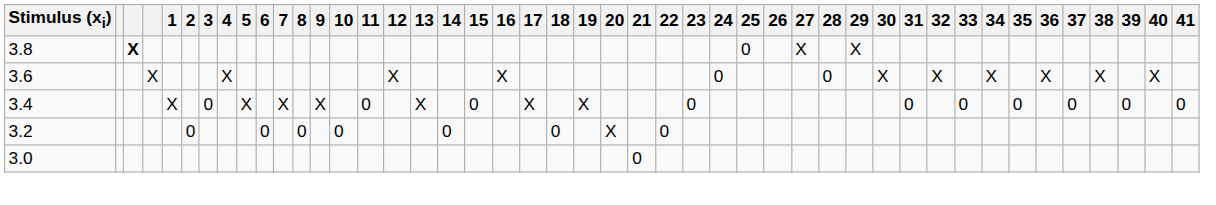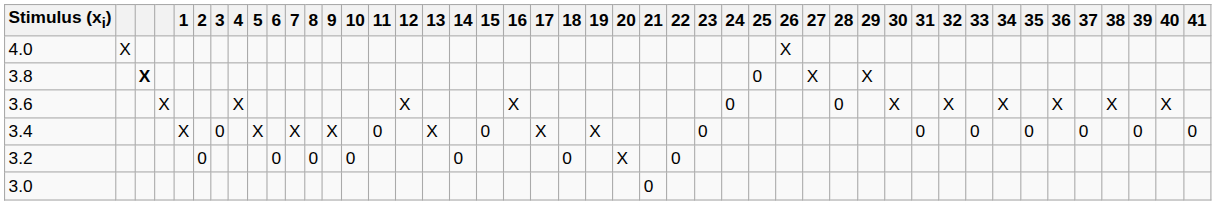 <table class="wikitable">
 <tr>
 <th>Stimulus (x<sub>i</sub>)</th>
 <th></th>
 <th></th>
 <th></th>
 <th>1</th>
 <th>2</th>
 <th>3</th>
 <th>4</th>
 <th>5</th>
 <th>6</th>
 <th>7</th>
 <th>8</th>
 <th>9</th>
 <th>10</th>
 <th>11</th>
 <th>12</th>
 <th>13</th>
 <th>14</th>
 <th>15</th>
 <th>16</th>
 <th>17</th>
 <th>18</th>
 <th>19</th>
 <th>20</th>
 <th>21</th>
 <th>22</th>
 <th>23</th>
 <th>24</th>
 <th>25</th>
 <th>26</th>
 <th>27</th>
 <th>28</th>
 <th>29</th>
 <th>30</th>
 <th>31</th>
 <th>32</th>
 <th>33</th>
 <th>34</th>
 <th>35</th>
 <th>36</th>
 <th>37</th>
 <th>38</th>
 <th>39</th>
 <th>40</th>
 <th>41</th>
+</tr>
+<tr>
+<td>4.0</td>
+<td>X</td>
+<td></td>
+<td></td>
+<td></td>
+<td></td>
+<td></td>
+<td></td>
+<td></td>
+<td></td>
+<td></td>
+<td></td>
+<td></td>
+<td></td>
+<td></td>
+<td></td>
+<td></td>
+<td></td>
+<td></td>
+<td></td>
+<td></td>
+<td></td>
+<td></td>
+<td></td>
+<td></td>
+<td></td>
+<td></td>
+<td></td>
+<td></td>
+<td>X</td>
+<td></td>
+<td></td>
+<td></td>
+<td></td>
+<td></td>
+<td></td>
+<td></td>
+<td></td>
+<td></td>
+<td></td>
+<td></td>
+<td></td>
+<td></td>
+<td></td>
+<td></td>
 </tr>
 <tr>
 <td>3.8</td>
 <td></td>
 <td><strong>X</strong></td>
 <td></td>
 <td></td>
 <td></td>
 <td></td>
 <td></td>
 <td></td>
 <td></td>
 <td></td>
 <td></td>
 <td></td>
 <td></td>
 <td></td>
 <td></td>
 <td></td>
 <td></td>
 <td></td>
 <td></td>
 <td></td>
 <td></td>
 <td></td>
 <td></td>
 <td></td>
 <td></td>
 <td></td>
 <td></td>
 <td>0</td>
 <td></td>
 <td>X</td>
 <td></td>
 <td>X</td>
 <td></td>
 <td></td>
 <td></td>
 <td></td>
 <td></td>
 <td></td>
 <td></td>
 <td></td>
 <td></td>
 <td></td>
 <td></td>
 <td></td>
 </tr>
 <tr>
 <td>3.6</td>
 <td></td>
 <td></td>
 <td>X</td>
 <td></td>
 <td></td>
 <td></td>
 <td>X</td>
 <td></td>
 <td></td>
 <td></td>
 <td></td>
 <td></td>
 <td></td>
 <td></td>
 <td>X</td>
 <td></td>
 <td></td>
 <td></td>
 <td>X</td>
 <td></td>
 <td></td>
 <td></td>
 <td></td>
 <td></td>
 <td></td>
 <td></td>
 <td>0</td>
 <td></td>
 <td></td>
 <td></td>
 <td>0</td>
 <td></td>
 <td>X</td>
 <td></td>
 <td>X</td>
 <td></td>
 <td>X</td>
 <td></td>
 <td>X</td>
 <td></td>
 <td>X</td>
 <td></td>
 <td>X</td>
 <td></td>
 </tr>
 <tr>
 <td>3.4</td>
 <td></td>
 <td></td>
 <td></td>
 <td>X</td>
 <td></td>
 <td>0</td>
 <td></td>
 <td>X</td>
 <td></td>
 <td>X</td>
 <td></td>
 <td>X</td>
 <td></td>
 <td>0</td>
 <td></td>
 <td>X</td>
 <td></td>
 <td>0</td>
 <td></td>
 <td>X</td>
 <td></td>
 <td>X</td>
 <td></td>
 <td></td>
 <td></td>
 <td>0</td>
 <td></td>
 <td></td>
 <td></td>
 <td></td>
 <td></td>
 <td></td>
 <td></td>
 <td>0</td>
 <td></td>
 <td>0</td>
 <td></td>
 <td>0</td>
 <td></td>
 <td>0</td>
 <td></td>
 <td>0</td>
 <td></td>
 <td>0</td>
 </tr>
 <tr>
 <td>3.2</td>
 <td></td>
 <td></td>
 <td></td>
 <td></td>
 <td>0</td>
 <td></td>
 <td></td>
 <td></td>
 <td>0</td>
 <td></td>
 <td>0</td>
 <td></td>
 <td>0</td>
 <td></td>
 <td></td>
 <td></td>
 <td>0</td>
 <td></td>
 <td></td>
 <td></td>
 <td>0</td>
 <td></td>
 <td>X</td>
 <td></td>
 <td>0</td>
 <td></td>
 <td></td>
 <td></td>
 <td></td>
 <td></td>
 <td></td>
 <td></td>
 <td></td>
 <td></td>
 <td></td>
 <td></td>
 <td></td>
 <td></td>
 <td></td>
 <td></td>
 <td></td>
 <td></td>
 <td></td>
 <td></td>
 </tr>
 <tr>
 <td>3.0</td>
 <td></td>
 <td></td>
 <td></td>
 <td></td>
 <td></td>
 <td></td>
 <td></td>
 <td></td>
 <td></td>
 <td></td>
 <td></td>
 <td></td>
 <td></td>
 <td></td>
 <td></td>
 <td></td>
 <td></td>
 <td></td>
 <td></td>
 <td></td>
 <td></td>
 <td></td>
 <td></td>
 <td>0</td>
 <td></td>
 <td></td>
 <td></td>
 <td></td>
 <td></td>
 <td></td>
 <td></td>
 <td></td>
 <td></td>
 <td></td>
 <td></td>
 <td></td>
 <td></td>
 <td></td>
 <td></td>
 <td></td>
 <td></td>
 <td></td>
 <td></td>
 <td></td>
 </tr>
 </table>
